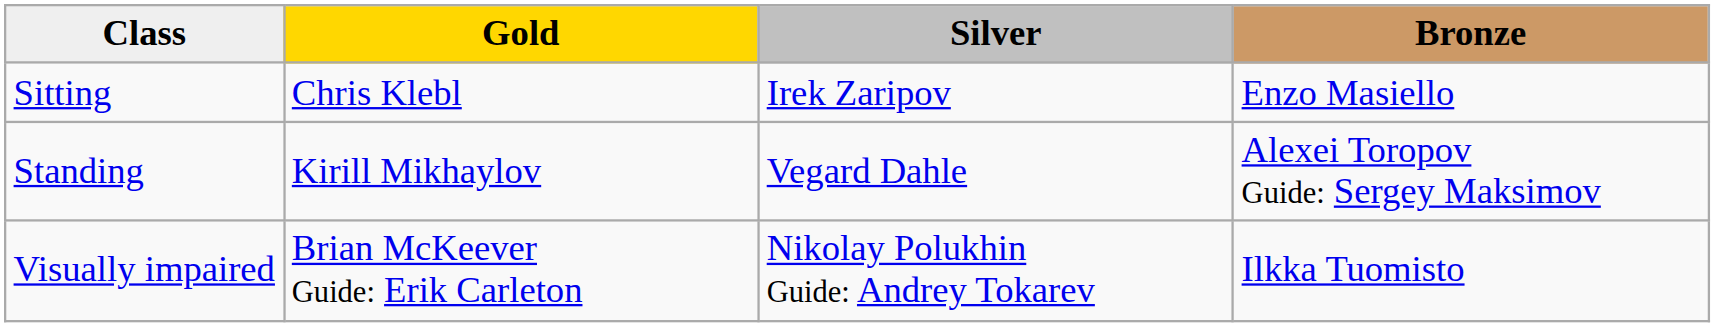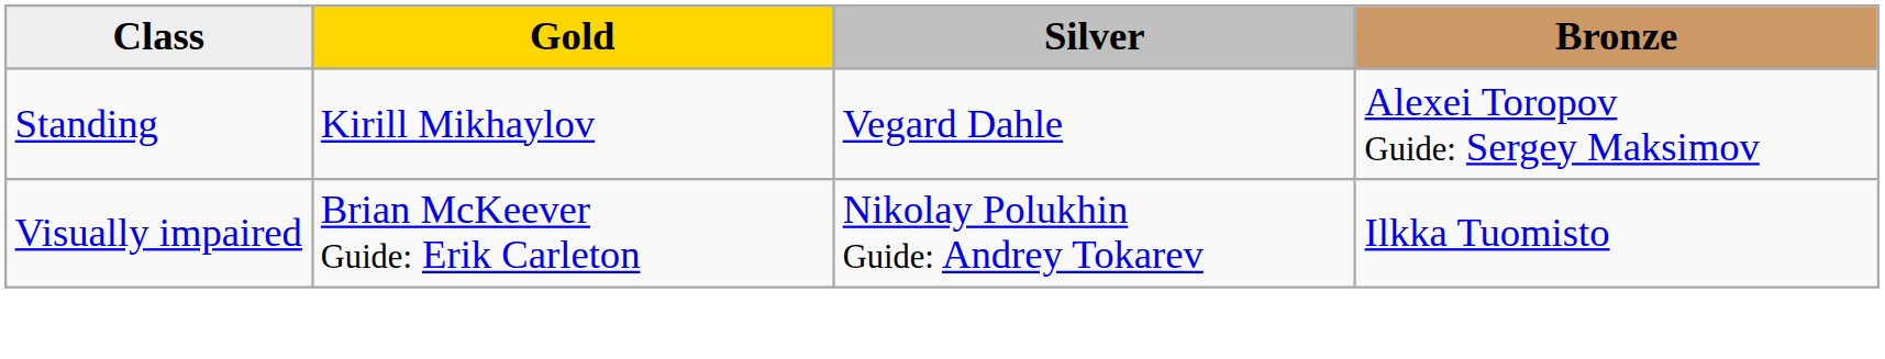 <table class="wikitable" style="text-align:left">
 <tr align="center">
 <td bgcolor=efefef><strong>Class</strong></td>
 <td width=200 bgcolor=gold><strong>Gold</strong></td>
 <td width=200 bgcolor=silver><strong>Silver</strong></td>
 <td width=200 bgcolor=CC9966><strong>Bronze</strong></td>
-</tr>
-<tr>
-<td><a href='#'>Sitting</a></td>
-<td><a href='#'>Chris Klebl</a><br><em></em></td>
-<td><a href='#'>Irek Zaripov</a><br><em></em></td>
-<td><a href='#'>Enzo Masiello</a><br><em></em></td>
 </tr>
 <tr>
 <td><a href='#'>Standing</a></td>
 <td><a href='#'>Kirill Mikhaylov</a><br><em></em></td>
 <td><a href='#'>Vegard Dahle</a><br><em></em></td>
 <td><a href='#'>Alexei Toropov</a><br><small>Guide:</small> <a href='#'>Sergey Maksimov</a><br><em></em></td>
 </tr>
 <tr>
 <td><a href='#'>Visually impaired</a></td>
 <td><a href='#'>Brian McKeever</a><br><small>Guide:</small> <a href='#'>Erik Carleton</a><br><em></em></td>
 <td><a href='#'>Nikolay Polukhin</a><br><small>Guide:</small> <a href='#'>Andrey Tokarev</a><br><em></em></td>
 <td><a href='#'>Ilkka Tuomisto</a><br><em></em></td>
 </tr>
 </table>
